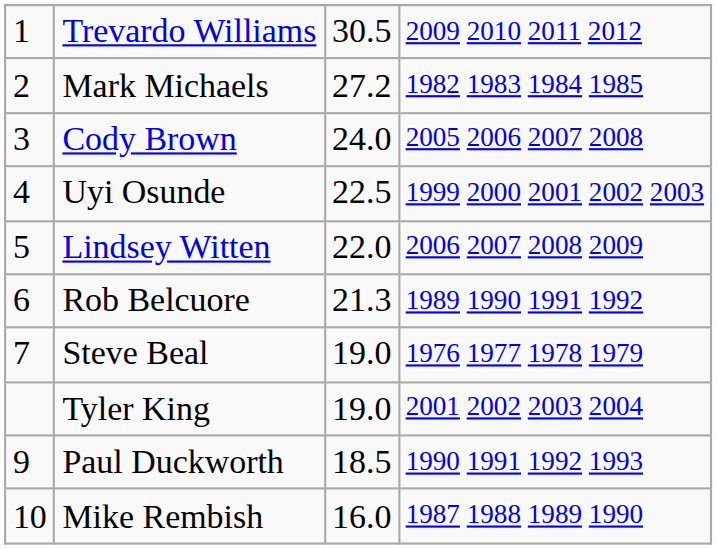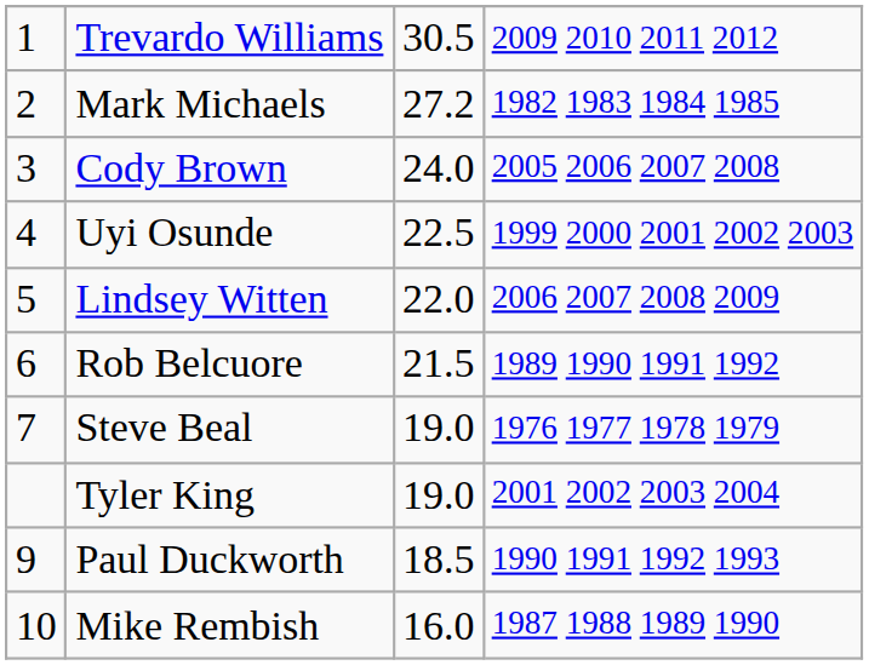 <table class="wikitable">
 <tr>
 </tr>
 <tr>
 <td>1</td>
 <td><a href='#'>Trevardo Williams</a></td>
 <td>30.5</td>
 <td style="font-size:80%;"><a href='#'>2009</a> <a href='#'>2010</a> <a href='#'>2011</a> <a href='#'>2012</a></td>
 </tr>
 <tr>
 <td>2</td>
 <td>Mark Michaels</td>
 <td>27.2</td>
 <td style="font-size:80%;"><a href='#'>1982</a> <a href='#'>1983</a> <a href='#'>1984</a> <a href='#'>1985</a></td>
 </tr>
 <tr>
 <td>3</td>
 <td><a href='#'>Cody Brown</a></td>
 <td>24.0</td>
 <td style="font-size:80%;"><a href='#'>2005</a> <a href='#'>2006</a> <a href='#'>2007</a> <a href='#'>2008</a></td>
 </tr>
 <tr>
 <td>4</td>
 <td>Uyi Osunde</td>
 <td>22.5</td>
 <td style="font-size:80%;"><a href='#'>1999</a> <a href='#'>2000</a> <a href='#'>2001</a> <a href='#'>2002</a> <a href='#'>2003</a></td>
 </tr>
 <tr>
 <td>5</td>
 <td><a href='#'>Lindsey Witten</a></td>
 <td>22.0</td>
 <td style="font-size:80%;"><a href='#'>2006</a> <a href='#'>2007</a> <a href='#'>2008</a> <a href='#'>2009</a></td>
 </tr>
 <tr>
 <td>6</td>
 <td>Rob Belcuore</td>
-<td>21.3</td>
+<td>21.5</td>
 <td style="font-size:80%;"><a href='#'>1989</a> <a href='#'>1990</a> <a href='#'>1991</a> <a href='#'>1992</a></td>
 </tr>
 <tr>
 <td>7</td>
 <td>Steve Beal</td>
 <td>19.0</td>
 <td style="font-size:80%;"><a href='#'>1976</a> <a href='#'>1977</a> <a href='#'>1978</a> <a href='#'>1979</a></td>
 </tr>
 <tr>
 <td></td>
 <td>Tyler King</td>
 <td>19.0</td>
 <td style="font-size:80%;"><a href='#'>2001</a> <a href='#'>2002</a> <a href='#'>2003</a> <a href='#'>2004</a></td>
 </tr>
 <tr>
 <td>9</td>
 <td>Paul Duckworth</td>
 <td>18.5</td>
 <td style="font-size:80%;"><a href='#'>1990</a> <a href='#'>1991</a> <a href='#'>1992</a> <a href='#'>1993</a></td>
 </tr>
 <tr>
 <td>10</td>
 <td>Mike Rembish</td>
 <td>16.0</td>
 <td style="font-size:80%;"><a href='#'>1987</a> <a href='#'>1988</a> <a href='#'>1989</a> <a href='#'>1990</a></td>
 </tr>
 </table>
